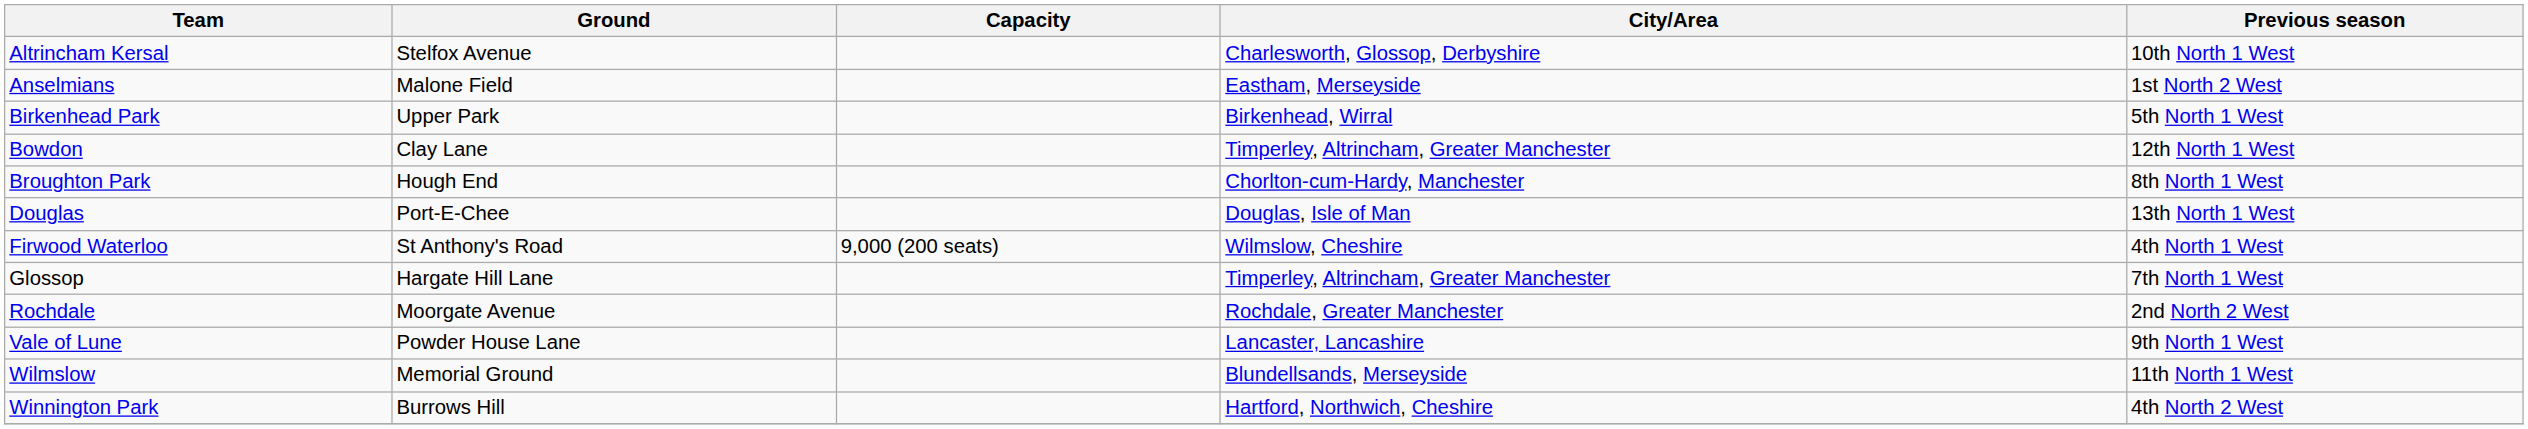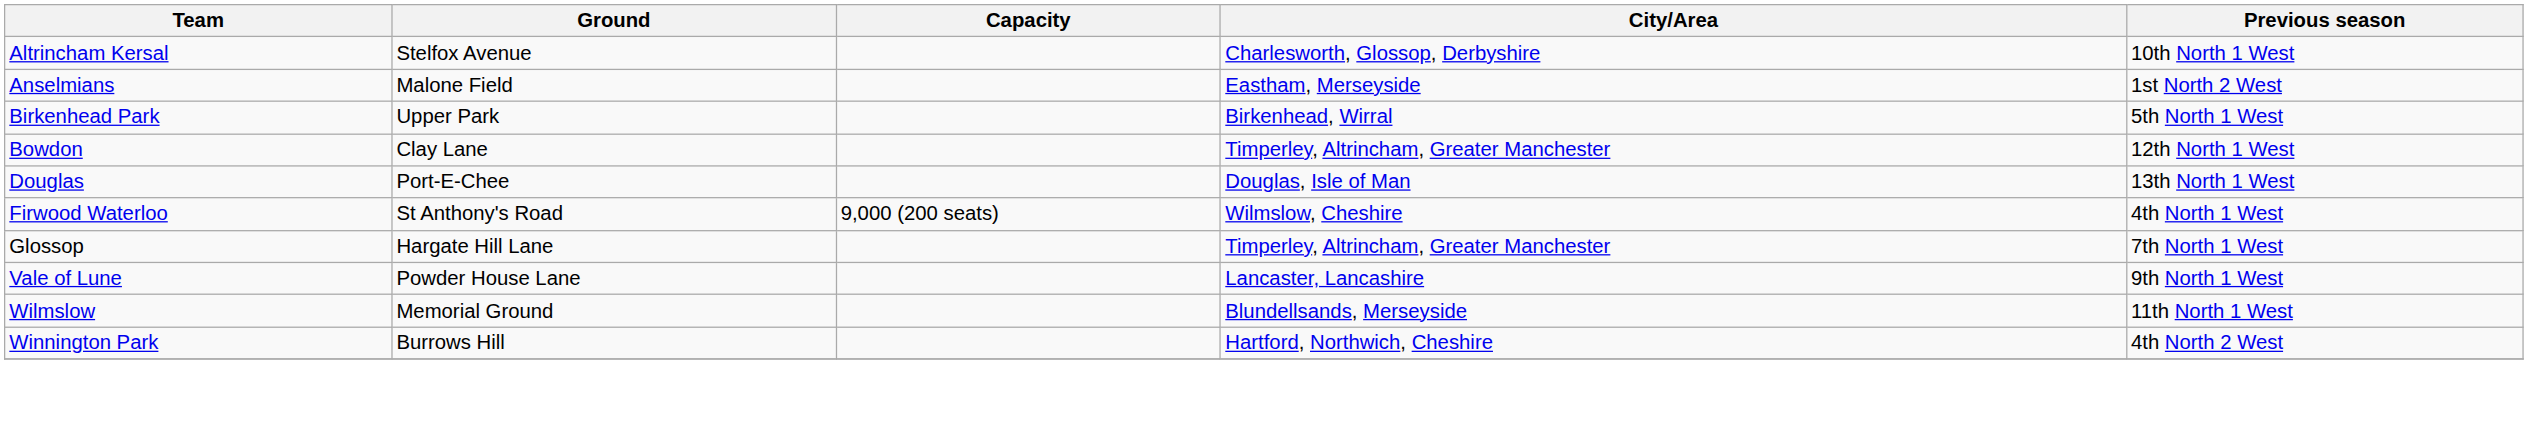 <table class="wikitable sortable" width=100%>
 <tr>
 <th>Team</th>
 <th>Ground</th>
 <th>Capacity</th>
 <th>City/Area</th>
 <th>Previous season</th>
 </tr>
 <tr>
 <td><a href='#'>Altrincham Kersal</a></td>
 <td>Stelfox Avenue</td>
 <td></td>
 <td><a href='#'>Charlesworth</a>, <a href='#'>Glossop</a>, <a href='#'>Derbyshire</a></td>
 <td>10th <a href='#'>North 1 West</a></td>
 </tr>
 <tr>
 <td><a href='#'>Anselmians</a></td>
 <td>Malone Field</td>
 <td></td>
 <td><a href='#'>Eastham</a>, <a href='#'>Merseyside</a></td>
 <td>1st <a href='#'>North 2 West</a></td>
 </tr>
 <tr>
 <td><a href='#'>Birkenhead Park</a></td>
 <td>Upper Park</td>
 <td></td>
 <td><a href='#'>Birkenhead</a>, <a href='#'>Wirral</a></td>
 <td>5th <a href='#'>North 1 West</a></td>
 </tr>
 <tr>
 <td><a href='#'>Bowdon</a></td>
 <td>Clay Lane</td>
 <td></td>
 <td><a href='#'>Timperley</a>, <a href='#'>Altrincham</a>, <a href='#'>Greater Manchester</a></td>
 <td>12th <a href='#'>North 1 West</a></td>
 </tr>
 <tr>
-<td><a href='#'>Broughton Park</a></td>
-<td>Hough End</td>
-<td></td>
-<td><a href='#'>Chorlton-cum-Hardy</a>, <a href='#'>Manchester</a></td>
-<td>8th <a href='#'>North 1 West</a></td>
-</tr>
-<tr>
 <td><a href='#'>Douglas</a></td>
 <td>Port-E-Chee</td>
 <td></td>
 <td><a href='#'>Douglas</a>, <a href='#'>Isle of Man</a></td>
 <td>13th <a href='#'>North 1 West</a></td>
 </tr>
 <tr>
 <td><a href='#'>Firwood Waterloo</a></td>
 <td>St Anthony's Road</td>
 <td>9,000 (200 seats)</td>
 <td><a href='#'>Wilmslow</a>, <a href='#'>Cheshire</a></td>
 <td>4th <a href='#'>North 1 West</a></td>
 </tr>
 <tr>
 <td>Glossop</td>
 <td>Hargate Hill Lane</td>
 <td></td>
 <td><a href='#'>Timperley</a>, <a href='#'>Altrincham</a>, <a href='#'>Greater Manchester</a></td>
 <td>7th <a href='#'>North 1 West</a></td>
-</tr>
-<tr>
-<td><a href='#'>Rochdale</a></td>
-<td>Moorgate Avenue</td>
-<td></td>
-<td><a href='#'>Rochdale</a>, <a href='#'>Greater Manchester</a></td>
-<td>2nd <a href='#'>North 2 West</a></td>
 </tr>
 <tr>
 <td><a href='#'>Vale of Lune</a></td>
 <td>Powder House Lane</td>
 <td></td>
 <td><a href='#'>Lancaster, Lancashire</a></td>
 <td>9th <a href='#'>North 1 West</a></td>
 </tr>
 <tr>
 <td><a href='#'>Wilmslow</a></td>
 <td>Memorial Ground</td>
 <td></td>
 <td><a href='#'>Blundellsands</a>, <a href='#'>Merseyside</a></td>
 <td>11th <a href='#'>North 1 West</a></td>
 </tr>
 <tr>
 <td><a href='#'>Winnington Park</a></td>
 <td>Burrows Hill</td>
 <td></td>
 <td><a href='#'>Hartford</a>, <a href='#'>Northwich</a>, <a href='#'>Cheshire</a></td>
 <td>4th <a href='#'>North 2 West</a></td>
 </tr>
 <tr>
 </tr>
 </table>
